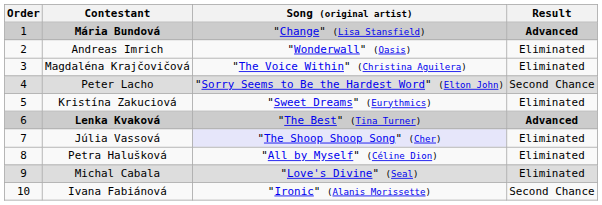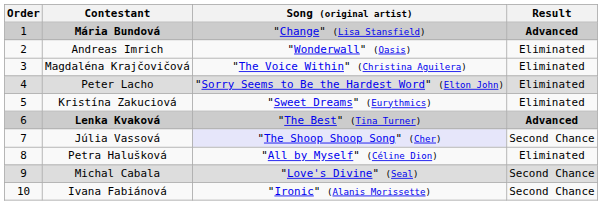 <table class="wikitable plainrowheaders" style="text-align:center;">
 <tr>
 <th scope="col">Order</th>
 <th scope="col">Contestant</th>
 <th scope="col">Song <small>(original artist)</small></th>
 <th scope="col">Result</th>
 </tr>
 <tr style="background:#ccc;">
 <td>1</td>
 <td><strong>Mária Bundová</strong></td>
 <td>"<a href='#'>Change</a>" <small>(<a href='#'>Lisa Stansfield</a>)</small></td>
 <td><strong>Advanced</strong></td>
 </tr>
 <tr>
 <td>2</td>
 <td>Andreas Imrich</td>
 <td>"<a href='#'>Wonderwall</a>" <small>(<a href='#'>Oasis</a>)</small></td>
 <td>Eliminated</td>
 </tr>
 <tr>
 <td>3</td>
 <td>Magdaléna Krajčovičová</td>
 <td>"<a href='#'>The Voice Within</a>" <small>(<a href='#'>Christina Aguilera</a>)</small></td>
 <td>Eliminated</td>
 </tr>
 <tr style="background:#ddd;">
 <td>4</td>
 <td>Peter Lacho</td>
 <td>"<a href='#'>Sorry Seems to Be the Hardest Word</a>" <small>(<a href='#'>Elton John</a>)</small></td>
-<td>Second Chance</td>
+<td>Eliminated</td>
 </tr>
 <tr>
 <td>5</td>
 <td>Kristína Zakuciová</td>
 <td>"<a href='#'>Sweet Dreams</a>" <small>(<a href='#'>Eurythmics</a>)</small></td>
 <td>Eliminated</td>
 </tr>
 <tr style="background:#ccc;">
 <td>6</td>
 <td><strong>Lenka Kvaková</strong></td>
 <td>"<a href='#'>The Best</a>" <small>(<a href='#'>Tina Turner</a>)</small></td>
 <td><strong>Advanced</strong></td>
 </tr>
 <tr>
 <td>7</td>
 <td>Júlia Vassová</td>
 <td style="background: lavender;">"<a href='#'>The Shoop Shoop Song</a>" <small>(<a href='#'>Cher</a>)</small></td>
-<td>Eliminated</td>
+<td>Second Chance</td>
 </tr>
 <tr>
 <td>8</td>
 <td>Petra Halušková</td>
 <td>"<a href='#'>All by Myself</a>" <small>(<a href='#'>Céline Dion</a>)</small></td>
 <td>Eliminated</td>
 </tr>
 <tr style="background:#ddd;">
 <td>9</td>
 <td>Michal Cabala</td>
 <td>"<a href='#'>Love's Divine</a>" <small>(<a href='#'>Seal</a>)</small></td>
-<td>Eliminated</td>
+<td>Second Chance</td>
 </tr>
 <tr>
 <td>10</td>
 <td>Ivana Fabiánová</td>
 <td>"<a href='#'>Ironic</a>" <small>(<a href='#'>Alanis Morissette</a>)</small></td>
 <td>Second Chance</td>
 </tr>
 </table>
